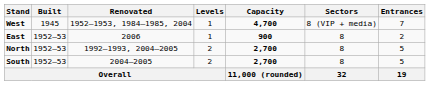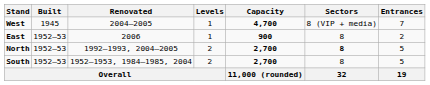 <table class="wikitable" style="text-align:center">
 <tr>
 <th>Stand</th>
 <th>Built</th>
 <th>Renovated</th>
 <th>Levels</th>
 <th>Capacity</th>
 <th>Sectors</th>
 <th>Entrances</th>
 </tr>
 <tr>
 <td style="text-align:left;"><strong>West</strong></td>
 <td>1945</td>
-<td>1952–1953, 1984–1985, 2004</td>
+<td>2004–2005</td>
 <td>1</td>
 <td><strong>4,700</strong></td>
 <td>8 (VIP + media)</td>
 <td>7</td>
 </tr>
 <tr>
 <td style="text-align:left;"><strong>East</strong></td>
 <td>1952–53</td>
 <td>2006</td>
 <td>1</td>
 <td><strong>900</strong></td>
 <td>8</td>
 <td>2</td>
 </tr>
 <tr>
 <td style="text-align:left;"><strong>North</strong></td>
 <td>1952–53</td>
 <td>1992—1993, 2004–2005</td>
 <td>2</td>
 <td><strong>2,700</strong></td>
-<td>8</td>
+<td><strong>8</strong></td>
 <td>5</td>
 </tr>
 <tr>
 <td style="text-align:left;"><strong>South</strong></td>
 <td>1952–53</td>
-<td>2004–2005</td>
+<td>1952–1953, 1984–1985, 2004</td>
 <td>2</td>
 <td><strong>2,700</strong></td>
 <td>8</td>
 <td>5</td>
 </tr>
 <tr>
 <th colspan="4"><strong>Overall</strong></th>
 <th><strong>11,000</strong> (rounded)</th>
 <th><strong>32</strong></th>
 <th><strong>19</strong></th>
 </tr>
 </table>
